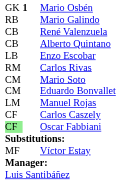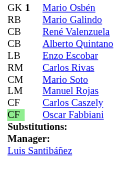 <table cellspacing="0" cellpadding="0" style="font-size:90%; margin:0.2em auto;">
 <tr>
 <th width="25"></th>
 <th width="25"></th>
 </tr>
 <tr>
 <td>GK</td>
 <td><strong>1</strong></td>
 <td><a href='#'>Mario Osbén</a></td>
 </tr>
 <tr>
 <td>RB</td>
 <td></td>
 <td><a href='#'>Mario Galindo</a></td>
 </tr>
 <tr>
 <td>CB</td>
 <td></td>
 <td><a href='#'>René Valenzuela</a></td>
 </tr>
 <tr>
 <td>CB</td>
 <td></td>
 <td><a href='#'>Alberto Quintano</a></td>
 </tr>
 <tr>
 <td>LB</td>
 <td></td>
 <td><a href='#'>Enzo Escobar</a></td>
 </tr>
 <tr>
 <td>RM</td>
 <td></td>
 <td><a href='#'>Carlos Rivas</a></td>
 </tr>
 <tr>
 <td>CM</td>
 <td></td>
 <td><a href='#'>Mario Soto</a></td>
 </tr>
 <tr>
-<td>CM</td>
-<td></td>
-<td><a href='#'>Eduardo Bonvallet</a></td>
-<td></td>
-<td></td>
-</tr>
-<tr>
 <td>LM</td>
 <td></td>
 <td><a href='#'>Manuel Rojas</a></td>
 </tr>
 <tr>
 <td>CF</td>
 <td></td>
 <td><a href='#'>Carlos Caszely</a></td>
 </tr>
 <tr>
 <td style="background: lightgreen;">CF</td>
 <td></td>
 <td><a href='#'>Oscar Fabbiani</a></td>
 </tr>
 <tr>
 <td colspan=4><strong>Substitutions:</strong></td>
 </tr>
 <tr>
-<td>MF</td>
-<td></td>
-<td><a href='#'>Víctor Estay</a></td>
-<td></td>
-<td></td>
-</tr>
-<tr>
 <td colspan=4><strong>Manager:</strong></td>
 </tr>
 <tr>
 <td colspan=4><a href='#'>Luis Santibáñez</a></td>
 </tr>
 </table>
